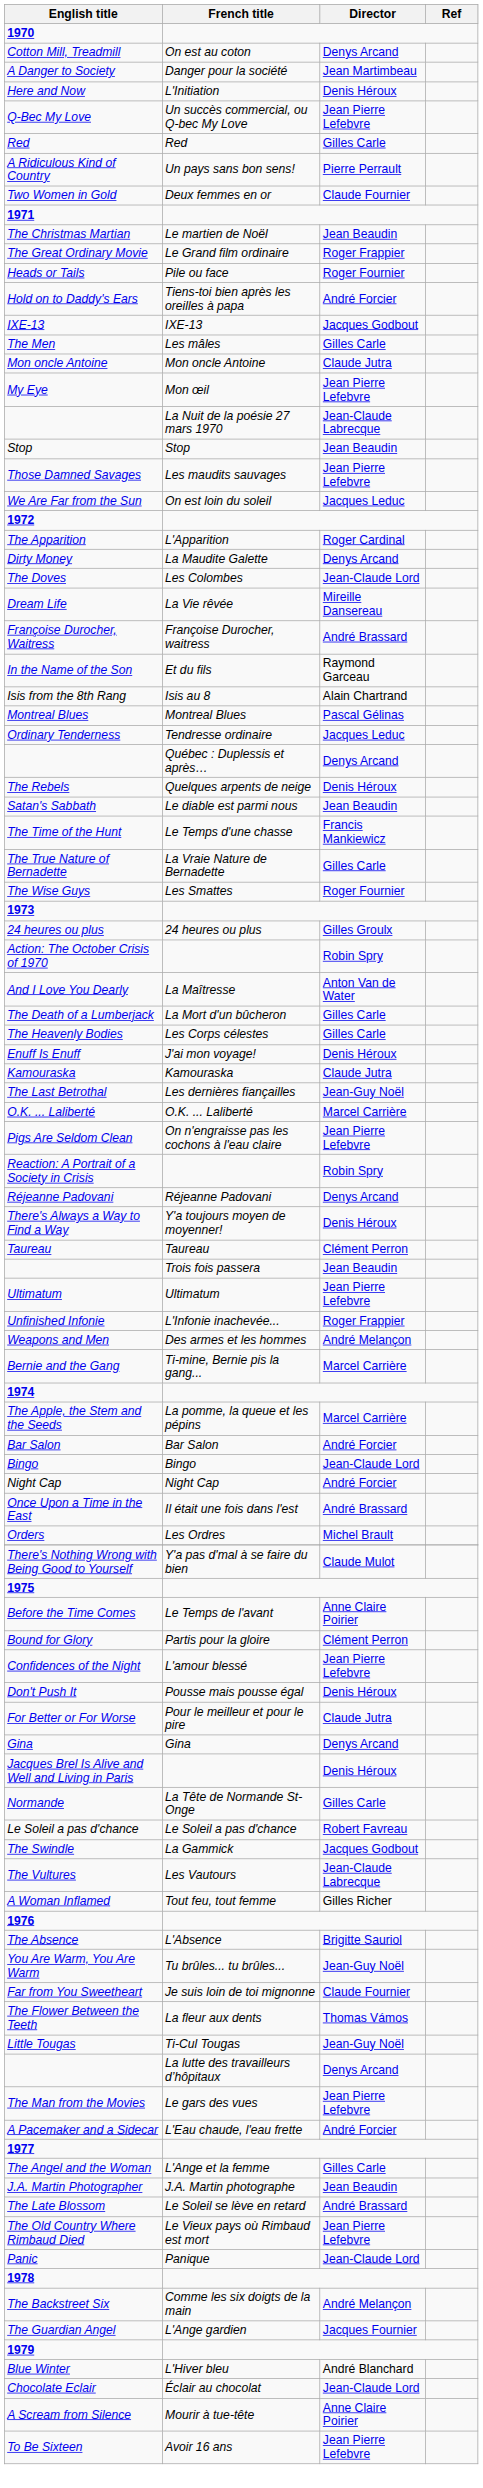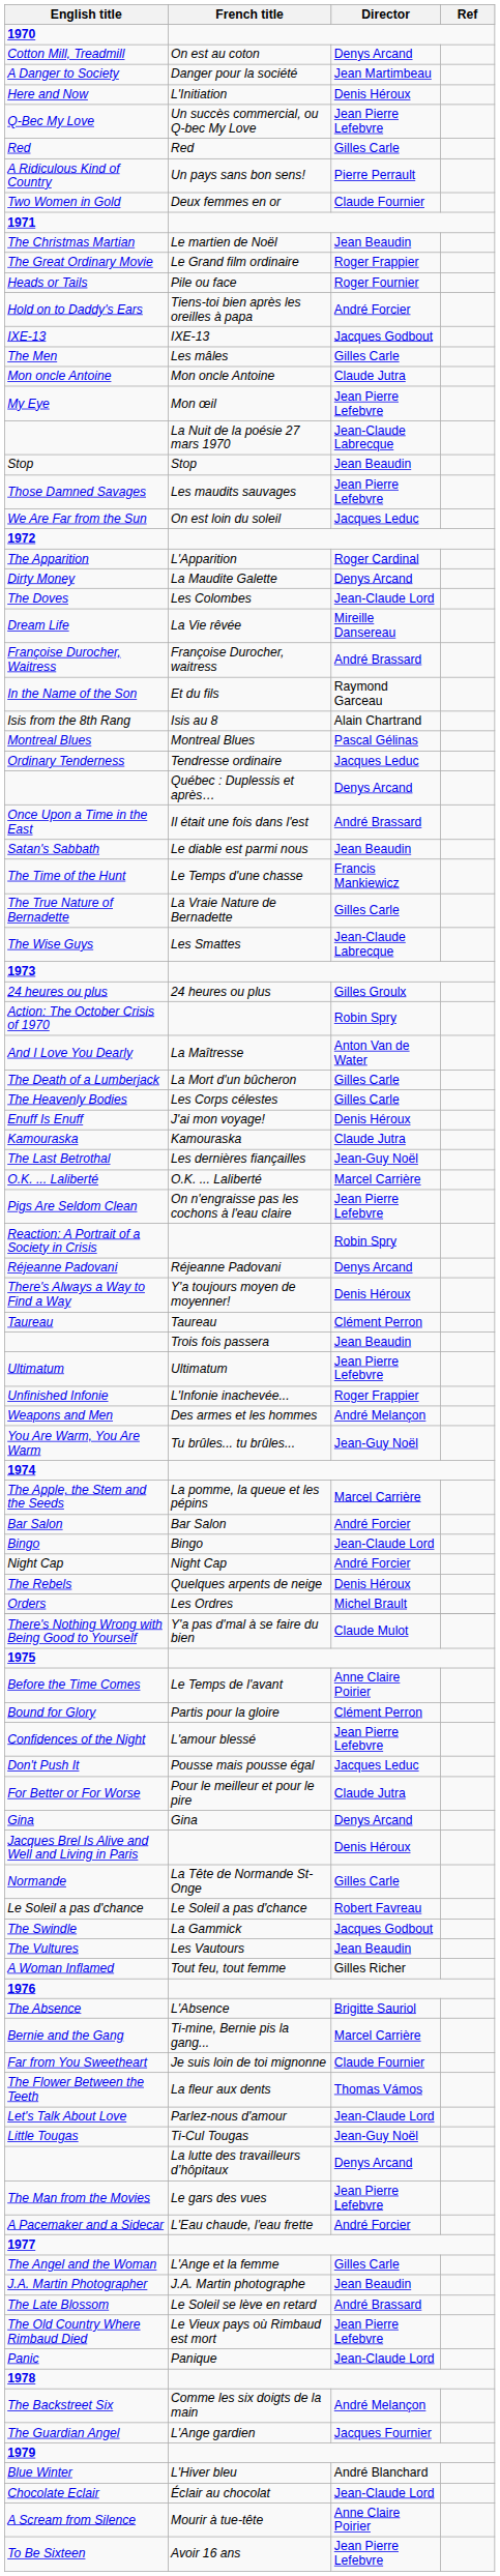 <table class="wikitable sortable" style="width:100%;">
 <tr style="background:#bebebe;">
 <th style="width:30%;">English title</th>
 <th style="width:30%;">French title</th>
 <th style="width:20%;">Director</th>
 <th style="width:10%;">Ref</th>
 </tr>
 <tr>
 <td><strong><a href='#'>1970</a></strong></td>
 </tr>
 <tr>
 <td><em><a href='#'>Cotton Mill, Treadmill</a></em></td>
 <td><em>On est au coton</em></td>
 <td><a href='#'>Denys Arcand</a></td>
 <td></td>
 </tr>
 <tr>
 <td><em><a href='#'>A Danger to Society</a></em></td>
 <td><em>Danger pour la société</em></td>
 <td><a href='#'>Jean Martimbeau</a></td>
 <td></td>
 </tr>
 <tr>
 <td><em><a href='#'>Here and Now</a></em></td>
 <td><em>L'Initiation</em></td>
 <td><a href='#'>Denis Héroux</a></td>
 <td></td>
 </tr>
 <tr>
 <td><em><a href='#'>Q-Bec My Love</a></em></td>
 <td><em>Un succès commercial, ou Q-bec My Love</em></td>
 <td><a href='#'>Jean Pierre Lefebvre</a></td>
 <td></td>
 </tr>
 <tr>
 <td><em><a href='#'>Red</a></em></td>
 <td><em>Red</em></td>
 <td><a href='#'>Gilles Carle</a></td>
 <td></td>
 </tr>
 <tr>
 <td><em><a href='#'>A Ridiculous Kind of Country</a></em></td>
 <td><em>Un pays sans bon sens!</em></td>
 <td><a href='#'>Pierre Perrault</a></td>
 <td></td>
 </tr>
 <tr>
 <td><em><a href='#'>Two Women in Gold</a></em></td>
 <td><em>Deux femmes en or</em></td>
 <td><a href='#'>Claude Fournier</a></td>
 <td></td>
 </tr>
 <tr>
 <td><strong><a href='#'>1971</a></strong></td>
 </tr>
 <tr>
 <td><em><a href='#'>The Christmas Martian</a></em></td>
 <td><em>Le martien de Noël</em></td>
 <td><a href='#'>Jean Beaudin</a></td>
 <td></td>
 </tr>
 <tr>
 <td><em><a href='#'>The Great Ordinary Movie</a></em></td>
 <td><em>Le Grand film ordinaire</em></td>
 <td><a href='#'>Roger Frappier</a></td>
 <td></td>
 </tr>
 <tr>
 <td><em><a href='#'>Heads or Tails</a></em></td>
 <td><em>Pile ou face</em></td>
 <td><a href='#'>Roger Fournier</a></td>
 <td></td>
 </tr>
 <tr>
 <td><em><a href='#'>Hold on to Daddy's Ears</a></em></td>
 <td><em>Tiens-toi bien après les oreilles à papa</em></td>
 <td><a href='#'>André Forcier</a></td>
 <td></td>
 </tr>
 <tr>
 <td><em><a href='#'>IXE-13</a></em></td>
 <td><em>IXE-13</em></td>
 <td><a href='#'>Jacques Godbout</a></td>
 <td></td>
 </tr>
 <tr>
 <td><em><a href='#'>The Men</a></em></td>
 <td><em>Les mâles</em></td>
 <td><a href='#'>Gilles Carle</a></td>
 <td></td>
 </tr>
 <tr>
 <td><em><a href='#'>Mon oncle Antoine</a></em></td>
 <td><em>Mon oncle Antoine</em></td>
 <td><a href='#'>Claude Jutra</a></td>
 <td></td>
 </tr>
 <tr>
 <td><em><a href='#'>My Eye</a></em></td>
 <td><em>Mon œil</em></td>
 <td><a href='#'>Jean Pierre Lefebvre</a></td>
 <td></td>
 </tr>
 <tr>
 <td></td>
 <td><em>La Nuit de la poésie 27 mars 1970</em></td>
 <td><a href='#'>Jean-Claude Labrecque</a></td>
 <td></td>
 </tr>
 <tr>
 <td><em>Stop</em></td>
 <td><em>Stop</em></td>
 <td><a href='#'>Jean Beaudin</a></td>
 <td></td>
 </tr>
 <tr>
 <td><em><a href='#'>Those Damned Savages</a></em></td>
 <td><em>Les maudits sauvages</em></td>
 <td><a href='#'>Jean Pierre Lefebvre</a></td>
 <td></td>
 </tr>
 <tr>
 <td><em><a href='#'>We Are Far from the Sun</a></em></td>
 <td><em>On est loin du soleil</em></td>
 <td><a href='#'>Jacques Leduc</a></td>
 <td></td>
 </tr>
 <tr>
 <td><strong><a href='#'>1972</a></strong></td>
 </tr>
 <tr>
 <td><em><a href='#'>The Apparition</a></em></td>
 <td><em>L'Apparition</em></td>
 <td><a href='#'>Roger Cardinal</a></td>
 <td></td>
 </tr>
 <tr>
 <td><em><a href='#'>Dirty Money</a></em></td>
 <td><em>La Maudite Galette</em></td>
 <td><a href='#'>Denys Arcand</a></td>
 <td></td>
 </tr>
 <tr>
 <td><em><a href='#'>The Doves</a></em></td>
 <td><em>Les Colombes</em></td>
 <td><a href='#'>Jean-Claude Lord</a></td>
 <td></td>
 </tr>
 <tr>
 <td><em><a href='#'>Dream Life</a></em></td>
 <td><em>La Vie rêvée</em></td>
 <td><a href='#'>Mireille Dansereau</a></td>
 <td></td>
 </tr>
 <tr>
 <td><em><a href='#'>Françoise Durocher, Waitress</a></em></td>
 <td><em>Françoise Durocher, waitress</em></td>
 <td><a href='#'>André Brassard</a></td>
 <td></td>
 </tr>
 <tr>
 <td><em><a href='#'>In the Name of the Son</a></em></td>
 <td><em>Et du fils</em></td>
 <td>Raymond Garceau</td>
 <td></td>
 </tr>
 <tr>
 <td><em>Isis from the 8th Rang</em></td>
 <td><em>Isis au 8</em></td>
 <td>Alain Chartrand</td>
 <td></td>
 </tr>
 <tr>
 <td><em><a href='#'>Montreal Blues</a></em></td>
 <td><em>Montreal Blues</em></td>
 <td><a href='#'>Pascal Gélinas</a></td>
 <td></td>
 </tr>
 <tr>
 <td><em><a href='#'>Ordinary Tenderness</a></em></td>
 <td><em>Tendresse ordinaire</em></td>
 <td><a href='#'>Jacques Leduc</a></td>
 <td></td>
 </tr>
 <tr>
 <td><em></em></td>
 <td><em>Québec : Duplessis et après…</em></td>
 <td><a href='#'>Denys Arcand</a></td>
 <td></td>
 </tr>
 <tr>
-<td><em><a href='#'>The Rebels</a></em></td>
-<td><em>Quelques arpents de neige</em></td>
-<td><a href='#'>Denis Héroux</a></td>
+<td><em><a href='#'>Once Upon a Time in the East</a></em></td>
+<td><em>Il était une fois dans l'est</em></td>
+<td><a href='#'>André Brassard</a></td>
 <td></td>
 </tr>
 <tr>
 <td><em><a href='#'>Satan's Sabbath</a></em></td>
 <td><em>Le diable est parmi nous</em></td>
 <td><a href='#'>Jean Beaudin</a></td>
 <td></td>
 </tr>
 <tr>
 <td><em><a href='#'>The Time of the Hunt</a></em></td>
 <td><em>Le Temps d'une chasse</em></td>
 <td><a href='#'>Francis Mankiewicz</a></td>
 <td></td>
 </tr>
 <tr>
 <td><em><a href='#'>The True Nature of Bernadette</a></em></td>
 <td><em>La Vraie Nature de Bernadette</em></td>
 <td><a href='#'>Gilles Carle</a></td>
 <td></td>
 </tr>
 <tr>
 <td><em><a href='#'>The Wise Guys</a></em></td>
 <td><em>Les Smattes</em></td>
-<td><a href='#'>Roger Fournier</a></td>
+<td><a href='#'>Jean-Claude Labrecque</a></td>
 <td></td>
 </tr>
 <tr>
 <td><strong><a href='#'>1973</a></strong></td>
 </tr>
 <tr>
 <td><em><a href='#'>24 heures ou plus</a></em></td>
 <td><em>24 heures ou plus</em></td>
 <td><a href='#'>Gilles Groulx</a></td>
 <td></td>
 </tr>
 <tr>
 <td><em><a href='#'>Action: The October Crisis of 1970</a></em></td>
 <td></td>
 <td><a href='#'>Robin Spry</a></td>
 <td></td>
 </tr>
 <tr>
 <td><em><a href='#'>And I Love You Dearly</a></em></td>
 <td><em>La Maîtresse</em></td>
 <td><a href='#'>Anton Van de Water</a></td>
 <td></td>
 </tr>
 <tr>
 <td><em><a href='#'>The Death of a Lumberjack</a></em></td>
 <td><em>La Mort d'un bûcheron</em></td>
 <td><a href='#'>Gilles Carle</a></td>
 <td></td>
 </tr>
 <tr>
 <td><em><a href='#'>The Heavenly Bodies</a></em></td>
 <td><em>Les Corps célestes</em></td>
 <td><a href='#'>Gilles Carle</a></td>
 <td></td>
 </tr>
 <tr>
 <td><em><a href='#'>Enuff Is Enuff</a></em></td>
 <td><em>J'ai mon voyage!</em></td>
 <td><a href='#'>Denis Héroux</a></td>
 <td></td>
 </tr>
 <tr>
 <td><em><a href='#'>Kamouraska</a></em></td>
 <td><em>Kamouraska</em></td>
 <td><a href='#'>Claude Jutra</a></td>
 <td></td>
 </tr>
 <tr>
 <td><em><a href='#'>The Last Betrothal</a></em></td>
 <td><em>Les dernières fiançailles</em></td>
 <td><a href='#'>Jean-Guy Noël</a></td>
 <td></td>
 </tr>
 <tr>
 <td><em><a href='#'>O.K. ... Laliberté</a></em></td>
 <td><em>O.K. ... Laliberté</em></td>
 <td><a href='#'>Marcel Carrière</a></td>
 <td></td>
 </tr>
 <tr>
 <td><em><a href='#'>Pigs Are Seldom Clean</a></em></td>
 <td><em>On n'engraisse pas les cochons à l'eau claire</em></td>
 <td><a href='#'>Jean Pierre Lefebvre</a></td>
 <td></td>
 </tr>
 <tr>
 <td><em><a href='#'>Reaction: A Portrait of a Society in Crisis</a></em></td>
 <td></td>
 <td><a href='#'>Robin Spry</a></td>
 <td></td>
 </tr>
 <tr>
 <td><em><a href='#'>Réjeanne Padovani</a></em></td>
 <td><em>Réjeanne Padovani</em></td>
 <td><a href='#'>Denys Arcand</a></td>
 <td></td>
 </tr>
 <tr>
 <td><em><a href='#'>There's Always a Way to Find a Way</a></em></td>
 <td><em>Y'a toujours moyen de moyenner!</em></td>
 <td><a href='#'>Denis Héroux</a></td>
 <td></td>
 </tr>
 <tr>
 <td><em><a href='#'>Taureau</a></em></td>
 <td><em>Taureau</em></td>
 <td><a href='#'>Clément Perron</a></td>
 <td></td>
 </tr>
 <tr>
 <td><em></em></td>
 <td><em>Trois fois passera</em></td>
 <td><a href='#'>Jean Beaudin</a></td>
 <td></td>
 </tr>
 <tr>
 <td><em><a href='#'>Ultimatum</a></em></td>
 <td><em>Ultimatum</em></td>
 <td><a href='#'>Jean Pierre Lefebvre</a></td>
 <td></td>
 </tr>
 <tr>
 <td><em><a href='#'>Unfinished Infonie</a></em></td>
 <td><em>L'Infonie inachevée...</em></td>
 <td><a href='#'>Roger Frappier</a></td>
 <td></td>
 </tr>
 <tr>
 <td><em><a href='#'>Weapons and Men</a></em></td>
 <td><em>Des armes et les hommes</em></td>
 <td><a href='#'>André Melançon</a></td>
 <td></td>
 </tr>
 <tr>
-<td><em><a href='#'>Bernie and the Gang</a></em></td>
-<td><em>Ti-mine, Bernie pis la gang...</em></td>
-<td><a href='#'>Marcel Carrière</a></td>
+<td><em><a href='#'>You Are Warm, You Are Warm</a></em></td>
+<td><em>Tu brûles... tu brûles...</em></td>
+<td><a href='#'>Jean-Guy Noël</a></td>
 <td></td>
 </tr>
 <tr>
 <td><strong><a href='#'>1974</a></strong></td>
 </tr>
 <tr>
 <td><em><a href='#'>The Apple, the Stem and the Seeds</a></em></td>
 <td><em>La pomme, la queue et les pépins</em></td>
 <td><a href='#'>Marcel Carrière</a></td>
 <td></td>
 </tr>
 <tr>
 <td><em><a href='#'>Bar Salon</a></em></td>
 <td><em>Bar Salon</em></td>
 <td><a href='#'>André Forcier</a></td>
 <td></td>
 </tr>
 <tr>
 <td><em><a href='#'>Bingo</a></em></td>
 <td><em>Bingo</em></td>
 <td><a href='#'>Jean-Claude Lord</a></td>
 <td></td>
 </tr>
 <tr>
 <td><em>Night Cap</em></td>
 <td><em>Night Cap</em></td>
 <td><a href='#'>André Forcier</a></td>
 <td></td>
 </tr>
 <tr>
-<td><em><a href='#'>Once Upon a Time in the East</a></em></td>
-<td><em>Il était une fois dans l'est</em></td>
-<td><a href='#'>André Brassard</a></td>
+<td><em><a href='#'>The Rebels</a></em></td>
+<td><em>Quelques arpents de neige</em></td>
+<td><a href='#'>Denis Héroux</a></td>
 <td></td>
 </tr>
 <tr>
 <td><em><a href='#'>Orders</a></em></td>
 <td><em>Les Ordres</em></td>
 <td><a href='#'>Michel Brault</a></td>
 <td></td>
 </tr>
 <tr>
 </tr>
 <tr>
 <td><em><a href='#'>There's Nothing Wrong with Being Good to Yourself</a></em></td>
 <td><em>Y'a pas d'mal à se faire du bien</em></td>
 <td><a href='#'>Claude Mulot</a></td>
 <td></td>
 </tr>
 <tr>
 <td><strong><a href='#'>1975</a></strong></td>
 </tr>
 <tr>
 <td><em><a href='#'>Before the Time Comes</a></em></td>
 <td><em>Le Temps de l'avant</em></td>
 <td><a href='#'>Anne Claire Poirier</a></td>
 <td></td>
 </tr>
 <tr>
 <td><em><a href='#'>Bound for Glory</a></em></td>
 <td><em>Partis pour la gloire</em></td>
 <td><a href='#'>Clément Perron</a></td>
 <td></td>
 </tr>
 <tr>
 <td><em><a href='#'>Confidences of the Night</a></em></td>
 <td><em>L'amour blessé</em></td>
 <td><a href='#'>Jean Pierre Lefebvre</a></td>
 <td></td>
 </tr>
 <tr>
 <td><em><a href='#'>Don't Push It</a></em></td>
 <td><em>Pousse mais pousse égal</em></td>
-<td><a href='#'>Denis Héroux</a></td>
+<td><a href='#'>Jacques Leduc</a></td>
 <td></td>
 </tr>
 <tr>
 <td><em><a href='#'>For Better or For Worse</a></em></td>
 <td><em>Pour le meilleur et pour le pire</em></td>
 <td><a href='#'>Claude Jutra</a></td>
 <td></td>
 </tr>
 <tr>
 <td><em><a href='#'>Gina</a></em></td>
 <td><em>Gina</em></td>
 <td><a href='#'>Denys Arcand</a></td>
 <td></td>
 </tr>
 <tr>
 <td><em><a href='#'>Jacques Brel Is Alive and Well and Living in Paris</a></em></td>
 <td></td>
 <td><a href='#'>Denis Héroux</a></td>
 <td></td>
 </tr>
 <tr>
 <td><em><a href='#'>Normande</a></em></td>
 <td><em>La Tête de Normande St-Onge</em></td>
 <td><a href='#'>Gilles Carle</a></td>
 <td></td>
 </tr>
 <tr>
 <td><em>Le Soleil a pas d'chance</em></td>
 <td><em>Le Soleil a pas d'chance</em></td>
 <td><a href='#'>Robert Favreau</a></td>
 <td></td>
 </tr>
 <tr>
 <td><em><a href='#'>The Swindle</a></em></td>
 <td><em>La Gammick</em></td>
 <td><a href='#'>Jacques Godbout</a></td>
 <td></td>
 </tr>
 <tr>
 <td><em><a href='#'>The Vultures</a></em></td>
 <td><em>Les Vautours</em></td>
-<td><a href='#'>Jean-Claude Labrecque</a></td>
+<td><a href='#'>Jean Beaudin</a></td>
 <td></td>
 </tr>
 <tr>
 <td><em><a href='#'>A Woman Inflamed</a></em></td>
 <td><em>Tout feu, tout femme</em></td>
 <td>Gilles Richer</td>
 <td></td>
 </tr>
 <tr>
 <td><strong><a href='#'>1976</a></strong></td>
 </tr>
 <tr>
 <td><em><a href='#'>The Absence</a></em></td>
 <td><em>L'Absence</em></td>
 <td><a href='#'>Brigitte Sauriol</a></td>
 <td></td>
 </tr>
 <tr>
-<td><em><a href='#'>You Are Warm, You Are Warm</a></em></td>
-<td><em>Tu brûles... tu brûles...</em></td>
-<td><a href='#'>Jean-Guy Noël</a></td>
+<td><em><a href='#'>Bernie and the Gang</a></em></td>
+<td><em>Ti-mine, Bernie pis la gang...</em></td>
+<td><a href='#'>Marcel Carrière</a></td>
 <td></td>
 </tr>
 <tr>
 <td><em><a href='#'>Far from You Sweetheart</a></em></td>
 <td><em>Je suis loin de toi mignonne</em></td>
 <td><a href='#'>Claude Fournier</a></td>
 <td></td>
 </tr>
 <tr>
 <td><em><a href='#'>The Flower Between the Teeth</a></em></td>
 <td><em>La fleur aux dents</em></td>
 <td><a href='#'>Thomas Vámos</a></td>
+<td></td>
+</tr>
+<tr>
+<td><em><a href='#'>Let's Talk About Love</a></em></td>
+<td><em>Parlez-nous d'amour</em></td>
+<td><a href='#'>Jean-Claude Lord</a></td>
 <td></td>
 </tr>
 <tr>
 <td><em><a href='#'>Little Tougas</a></em></td>
 <td><em>Ti-Cul Tougas</em></td>
 <td><a href='#'>Jean-Guy Noël</a></td>
 <td></td>
 </tr>
 <tr>
 <td></td>
 <td><em>La lutte des travailleurs d’hôpitaux</em></td>
 <td><a href='#'>Denys Arcand</a></td>
 <td></td>
 </tr>
 <tr>
 <td><em><a href='#'>The Man from the Movies</a></em></td>
 <td><em>Le gars des vues</em></td>
 <td><a href='#'>Jean Pierre Lefebvre</a></td>
 <td></td>
 </tr>
 <tr>
 <td><em><a href='#'>A Pacemaker and a Sidecar</a></em></td>
 <td><em>L'Eau chaude, l'eau frette</em></td>
 <td><a href='#'>André Forcier</a></td>
 <td></td>
 </tr>
 <tr>
 <td><strong><a href='#'>1977</a></strong></td>
 </tr>
 <tr>
 <td><em><a href='#'>The Angel and the Woman</a></em></td>
 <td><em>L'Ange et la femme</em></td>
 <td><a href='#'>Gilles Carle</a></td>
 <td></td>
 </tr>
 <tr>
 <td><em><a href='#'>J.A. Martin Photographer</a></em></td>
 <td><em>J.A. Martin photographe</em></td>
 <td><a href='#'>Jean Beaudin</a></td>
 <td></td>
 </tr>
 <tr>
 <td><em><a href='#'>The Late Blossom</a></em></td>
 <td><em>Le Soleil se lève en retard</em></td>
 <td><a href='#'>André Brassard</a></td>
 <td></td>
 </tr>
 <tr>
 <td><em><a href='#'>The Old Country Where Rimbaud Died</a></em></td>
 <td><em>Le Vieux pays où Rimbaud est mort</em></td>
 <td><a href='#'>Jean Pierre Lefebvre</a></td>
 </tr>
 <tr>
 <td><em><a href='#'>Panic</a></em></td>
 <td><em>Panique</em></td>
 <td><a href='#'>Jean-Claude Lord</a></td>
 <td></td>
 </tr>
 <tr>
 <td><strong><a href='#'>1978</a></strong></td>
 </tr>
 <tr>
 <td><em><a href='#'>The Backstreet Six</a></em></td>
 <td><em>Comme les six doigts de la main</em></td>
 <td><a href='#'>André Melançon</a></td>
 <td></td>
 </tr>
 <tr>
 <td><em><a href='#'>The Guardian Angel</a></em></td>
 <td><em>L'Ange gardien</em></td>
 <td><a href='#'>Jacques Fournier</a></td>
 <td></td>
 </tr>
 <tr>
 <td><strong><a href='#'>1979</a></strong></td>
 </tr>
 <tr>
 <td><em><a href='#'>Blue Winter</a></em></td>
 <td><em>L'Hiver bleu</em></td>
 <td>André Blanchard</td>
 <td></td>
 </tr>
 <tr>
 <td><em><a href='#'>Chocolate Eclair</a></em></td>
 <td><em>Éclair au chocolat</em></td>
 <td><a href='#'>Jean-Claude Lord</a></td>
 <td></td>
 </tr>
 <tr>
 <td><em><a href='#'>A Scream from Silence</a></em></td>
 <td><em>Mourir à tue-tête</em></td>
 <td><a href='#'>Anne Claire Poirier</a></td>
 <td></td>
 </tr>
 <tr>
 <td><em><a href='#'>To Be Sixteen</a></em></td>
 <td><em>Avoir 16 ans</em></td>
 <td><a href='#'>Jean Pierre Lefebvre</a></td>
 <td></td>
 </tr>
 </table>
